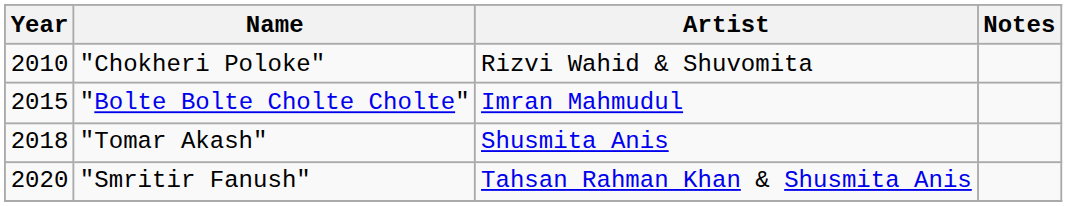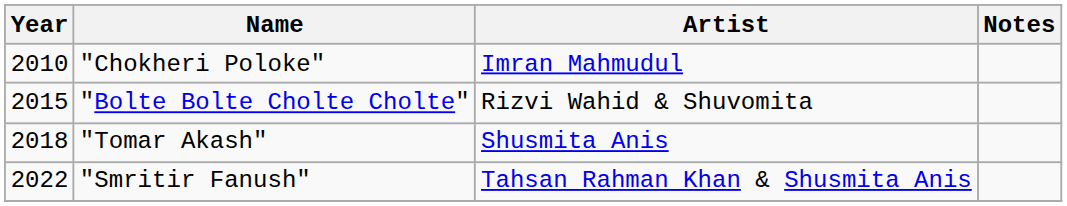 <table class="wikitable">
 <tr>
 <th>Year</th>
 <th>Name</th>
 <th>Artist</th>
 <th>Notes</th>
 </tr>
 <tr>
 <td>2010</td>
 <td>"Chokheri Poloke"</td>
-<td>Rizvi Wahid & Shuvomita</td>
+<td><a href='#'>Imran Mahmudul</a></td>
 <td></td>
 </tr>
 <tr>
 <td>2015</td>
 <td>"<a href='#'>Bolte Bolte Cholte Cholte</a>"</td>
-<td><a href='#'>Imran Mahmudul</a></td>
+<td>Rizvi Wahid & Shuvomita</td>
 <td></td>
 </tr>
 <tr>
 <td>2018</td>
 <td>"Tomar Akash"</td>
 <td><a href='#'>Shusmita Anis</a></td>
 <td></td>
 </tr>
 <tr>
-<td>2020</td>
+<td>2022</td>
 <td>"Smritir Fanush"</td>
 <td><a href='#'>Tahsan Rahman Khan</a> & <a href='#'>Shusmita Anis</a></td>
 <td></td>
 </tr>
 <tr>
 </tr>
 </table>
